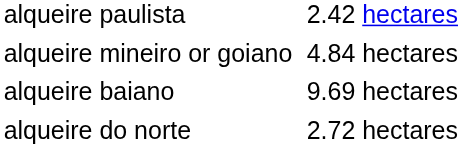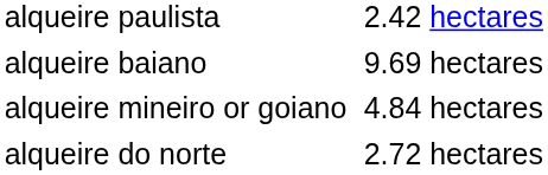 <table style="width: 300px; height: 100px" border="0">
 <tr>
 <td>alqueire paulista</td>
 <td>2.42 <a href='#'>hectares</a></td>
 </tr>
 <tr>
+<td>alqueire baiano</td>
+<td>9.69 hectares</td>
+</tr>
+<tr>
 <td>alqueire mineiro or goiano</td>
 <td>4.84 hectares</td>
-</tr>
-<tr>
-<td>alqueire baiano</td>
-<td>9.69 hectares</td>
 </tr>
 <tr>
 <td>alqueire do norte</td>
 <td>2.72 hectares</td>
 </tr>
 </table>
